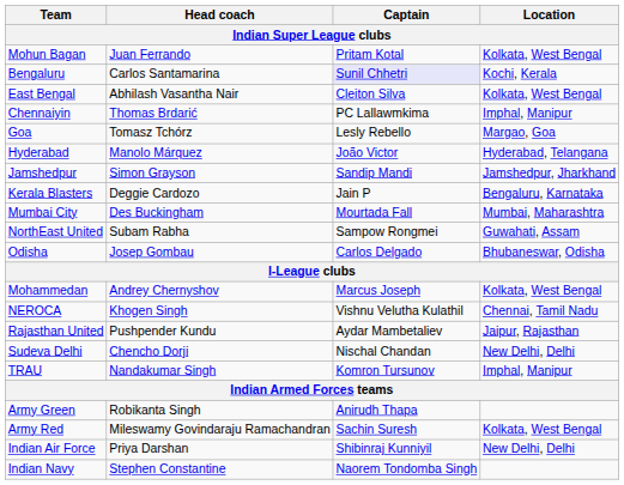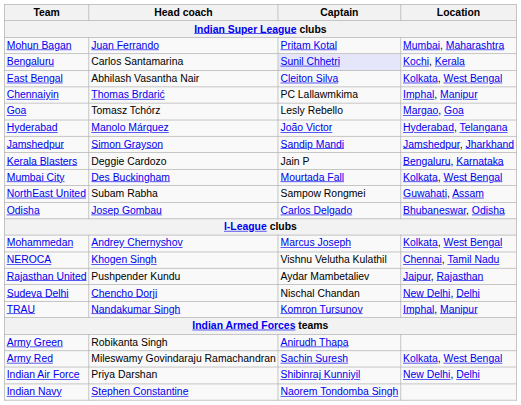 <table class="wikitable" style="text-align: left; font-size:">
 <tr>
 <th>Team</th>
 <th>Head coach</th>
 <th>Captain</th>
 <th>Location</th>
 </tr>
 <tr>
 <th colspan="4"> <a href='#'>Indian Super League</a> clubs</th>
 </tr>
 <tr>
 <td><a href='#'>Mohun Bagan</a></td>
 <td> <a href='#'>Juan Ferrando</a></td>
 <td> <a href='#'>Pritam Kotal</a></td>
-<td><a href='#'>Kolkata</a>, <a href='#'>West Bengal</a></td>
+<td><a href='#'>Mumbai</a>, <a href='#'>Maharashtra</a></td>
 </tr>
 <tr>
 <td><a href='#'>Bengaluru</a></td>
 <td> Carlos Santamarina</td>
 <td style="background: lavender;"> <a href='#'>Sunil Chhetri</a></td>
 <td><a href='#'>Kochi</a>, <a href='#'>Kerala</a></td>
 </tr>
 <tr>
 <td><a href='#'>East Bengal</a></td>
 <td> Abhilash Vasantha Nair</td>
 <td> <a href='#'>Cleiton Silva</a></td>
 <td><a href='#'>Kolkata</a>, <a href='#'>West Bengal</a></td>
 </tr>
 <tr>
 <td><a href='#'>Chennaiyin</a></td>
 <td> <a href='#'>Thomas Brdarić</a></td>
 <td> PC Lallawmkima</td>
 <td><a href='#'>Imphal</a>, <a href='#'>Manipur</a></td>
 </tr>
 <tr>
 <td><a href='#'>Goa</a></td>
 <td> Tomasz Tchórz</td>
 <td> Lesly Rebello</td>
 <td><a href='#'>Margao</a>, <a href='#'>Goa</a></td>
 </tr>
 <tr>
 <td><a href='#'>Hyderabad</a></td>
 <td> <a href='#'>Manolo Márquez</a></td>
 <td> <a href='#'>João Victor</a></td>
 <td><a href='#'>Hyderabad</a>, <a href='#'>Telangana</a></td>
 </tr>
 <tr>
 <td><a href='#'>Jamshedpur</a></td>
 <td> <a href='#'>Simon Grayson</a></td>
 <td> <a href='#'>Sandip Mandi</a></td>
 <td><a href='#'>Jamshedpur</a>, <a href='#'>Jharkhand</a></td>
 </tr>
 <tr>
 <td><a href='#'>Kerala Blasters</a></td>
 <td> Deggie Cardozo</td>
 <td> Jain P</td>
 <td><a href='#'>Bengaluru</a>, <a href='#'>Karnataka</a></td>
 </tr>
 <tr>
 <td><a href='#'>Mumbai City</a></td>
 <td> <a href='#'>Des Buckingham</a></td>
 <td> <a href='#'>Mourtada Fall</a></td>
-<td><a href='#'>Mumbai</a>, <a href='#'>Maharashtra</a></td>
+<td><a href='#'>Kolkata</a>, <a href='#'>West Bengal</a></td>
 </tr>
 <tr>
 <td><a href='#'>NorthEast United</a></td>
 <td> Subam Rabha</td>
 <td> Sampow Rongmei</td>
 <td><a href='#'>Guwahati</a>, <a href='#'>Assam</a></td>
 </tr>
 <tr>
 <td><a href='#'>Odisha</a></td>
 <td> <a href='#'>Josep Gombau</a></td>
 <td> <a href='#'>Carlos Delgado</a></td>
 <td><a href='#'>Bhubaneswar</a>, <a href='#'>Odisha</a></td>
 </tr>
 <tr>
 <th colspan="4"> <a href='#'>I-League</a> clubs</th>
 </tr>
 <tr>
 <td><a href='#'>Mohammedan</a></td>
 <td> <a href='#'>Andrey Chernyshov</a></td>
 <td> <a href='#'>Marcus Joseph</a></td>
 <td><a href='#'>Kolkata</a>, <a href='#'>West Bengal</a></td>
 </tr>
 <tr>
 <td><a href='#'>NEROCA</a></td>
 <td> <a href='#'>Khogen Singh</a></td>
 <td> Vishnu Velutha Kulathil</td>
 <td><a href='#'>Chennai</a>, <a href='#'>Tamil Nadu</a></td>
 </tr>
 <tr>
 <td><a href='#'>Rajasthan United</a></td>
 <td> Pushpender Kundu</td>
 <td> Aydar Mambetaliev</td>
 <td><a href='#'>Jaipur</a>, <a href='#'>Rajasthan</a></td>
 </tr>
 <tr>
 <td><a href='#'>Sudeva Delhi</a></td>
 <td> <a href='#'>Chencho Dorji</a></td>
 <td> Nischal Chandan</td>
 <td><a href='#'>New Delhi</a>, <a href='#'>Delhi</a></td>
 </tr>
 <tr>
 <td><a href='#'>TRAU</a></td>
 <td> <a href='#'>Nandakumar Singh</a></td>
 <td> <a href='#'>Komron Tursunov</a></td>
 <td><a href='#'>Imphal</a>, <a href='#'>Manipur</a></td>
 </tr>
 <tr>
 <th colspan="4"> <a href='#'>Indian Armed Forces</a> teams</th>
 </tr>
 <tr>
 <td><a href='#'>Army Green</a></td>
 <td> Robikanta Singh</td>
 <td> <a href='#'>Anirudh Thapa</a></td>
 <td></td>
 </tr>
 <tr>
 <td><a href='#'>Army Red</a></td>
 <td> Mileswamy Govindaraju Ramachandran</td>
 <td> <a href='#'>Sachin Suresh</a></td>
 <td><a href='#'>Kolkata</a>, <a href='#'>West Bengal</a></td>
 </tr>
 <tr>
 <td><a href='#'>Indian Air Force</a></td>
 <td> Priya Darshan</td>
 <td> <a href='#'>Shibinraj Kunniyil</a></td>
 <td><a href='#'>New Delhi</a>, <a href='#'>Delhi</a></td>
 </tr>
 <tr>
 <td><a href='#'>Indian Navy</a></td>
 <td> <a href='#'>Stephen Constantine</a></td>
 <td> <a href='#'>Naorem Tondomba Singh</a></td>
 <td></td>
 </tr>
 </table>
